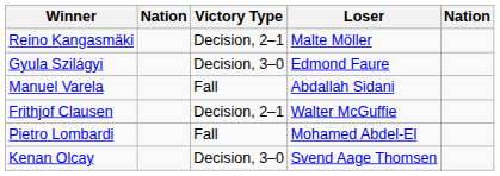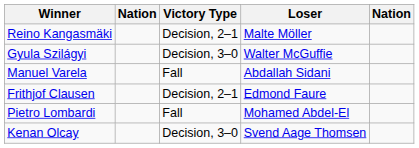 <table class="wikitable sortable" style="text-align:left;">
 <tr>
 <th>Winner</th>
 <th>Nation</th>
 <th>Victory Type</th>
 <th>Loser</th>
 <th>Nation</th>
 </tr>
 <tr>
 <td><a href='#'>Reino Kangasmäki</a></td>
 <td></td>
 <td>Decision, 2–1</td>
 <td><a href='#'>Malte Möller</a></td>
 <td></td>
 </tr>
 <tr>
 <td><a href='#'>Gyula Szilágyi</a></td>
 <td></td>
 <td>Decision, 3–0</td>
-<td><a href='#'>Edmond Faure</a></td>
+<td><a href='#'>Walter McGuffie</a></td>
 <td></td>
 </tr>
 <tr>
 <td><a href='#'>Manuel Varela</a></td>
 <td></td>
 <td>Fall</td>
 <td><a href='#'>Abdallah Sidani</a></td>
 <td></td>
 </tr>
 <tr>
 <td><a href='#'>Frithjof Clausen</a></td>
 <td></td>
 <td>Decision, 2–1</td>
-<td><a href='#'>Walter McGuffie</a></td>
+<td><a href='#'>Edmond Faure</a></td>
 <td></td>
 </tr>
 <tr>
 <td><a href='#'>Pietro Lombardi</a></td>
 <td></td>
 <td>Fall</td>
 <td><a href='#'>Mohamed Abdel-El</a></td>
 <td></td>
 </tr>
 <tr>
 <td><a href='#'>Kenan Olcay</a></td>
 <td></td>
 <td>Decision, 3–0</td>
 <td><a href='#'>Svend Aage Thomsen</a></td>
 <td></td>
 </tr>
 </table>
